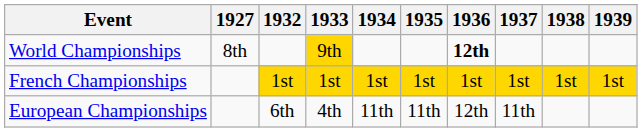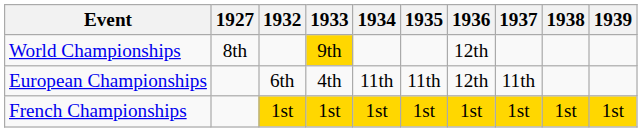 <table class="wikitable">
 <tr>
 <th>Event</th>
 <th>1927</th>
 <th>1932</th>
 <th>1933</th>
 <th>1934</th>
 <th>1935</th>
 <th>1936</th>
 <th>1937</th>
 <th>1938</th>
 <th>1939</th>
 </tr>
 <tr>
 <td><a href='#'>World Championships</a></td>
 <td align="center">8th</td>
 <td></td>
 <td align="center" style="background: gold;">9th</td>
 <td></td>
 <td></td>
-<td align="center"><strong>12th</strong></td>
+<td align="center">12th</td>
 <td></td>
+<td></td>
+<td></td>
+</tr>
+<tr>
+<td><a href='#'>European Championships</a></td>
+<td></td>
+<td align="center">6th</td>
+<td align="center">4th</td>
+<td align="center">11th</td>
+<td align="center">11th</td>
+<td align="center">12th</td>
+<td align="center">11th</td>
 <td></td>
 <td></td>
 </tr>
 <tr>
 <td><a href='#'>French Championships</a></td>
 <td></td>
 <td align="center" bgcolor="gold">1st</td>
 <td align="center" bgcolor="gold">1st</td>
 <td align="center" bgcolor="gold">1st</td>
 <td align="center" bgcolor="gold">1st</td>
 <td align="center" bgcolor="gold">1st</td>
 <td align="center" bgcolor="gold">1st</td>
 <td align="center" bgcolor="gold">1st</td>
 <td align="center" bgcolor="gold">1st</td>
 </tr>
-<tr>
-<td><a href='#'>European Championships</a></td>
-<td></td>
-<td align="center">6th</td>
-<td align="center">4th</td>
-<td align="center">11th</td>
-<td align="center">11th</td>
-<td align="center">12th</td>
-<td align="center">11th</td>
-<td></td>
-<td></td>
-</tr>
 </table>
